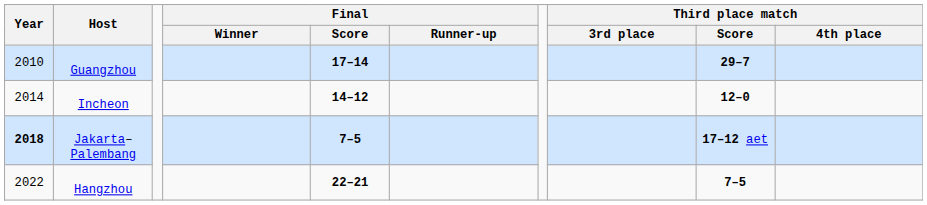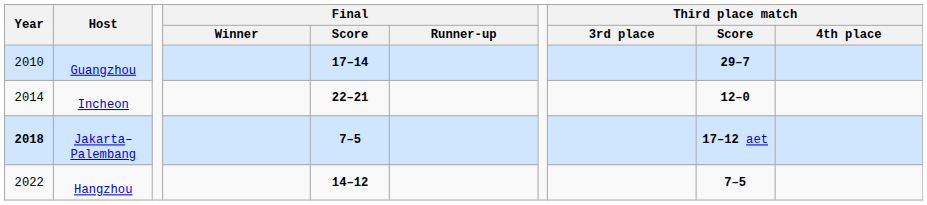 <table class="wikitable" style="font-size:90%; width: 100%; text-align: center;">
 <tr>
 <th rowspan=2 width=5%>Year</th>
 <th rowspan=2 width=10%>Host</th>
 <td width=1% rowspan=6></td>
 <th colspan=3>Final</th>
 <td width=1% rowspan=6></td>
 <th colspan=3>Third place match</th>
 </tr>
 <tr>
 <th width=15%>Winner</th>
 <th width=8%>Score</th>
 <th width=15%>Runner-up</th>
 <th width=15%>3rd place</th>
 <th width=8%>Score</th>
 <th width=15%>4th place</th>
 </tr>
 <tr style="background: #D0E6FF;">
 <td>2010<br></td>
 <td><br><a href='#'>Guangzhou</a></td>
 <td><strong></strong></td>
 <td><strong>17–14</strong></td>
 <td></td>
 <td></td>
 <td><strong>29–7</strong></td>
 <td></td>
 </tr>
 <tr>
 <td>2014<br></td>
 <td><br><a href='#'>Incheon</a></td>
 <td><strong></strong></td>
-<td><strong>14–12</strong></td>
+<td><strong>22–21</strong></td>
 <td></td>
 <td></td>
 <td><strong>12–0</strong></td>
 <td></td>
 </tr>
 <tr style="background: #D0E6FF;">
 <td><strong>2018<br></strong></td>
 <td><br><a href='#'>Jakarta</a>–<a href='#'>Palembang</a></td>
 <td><strong></strong></td>
 <td><strong>7–5</strong></td>
 <td></td>
 <td></td>
 <td><strong>17–12</strong> <a href='#'>aet</a></td>
 <td></td>
 </tr>
 <tr>
 <td>2022<br></td>
 <td><br><a href='#'>Hangzhou</a></td>
 <td><strong></strong></td>
-<td><strong>22–21</strong></td>
+<td><strong>14–12</strong></td>
 <td></td>
 <td></td>
 <td><strong>7–5</strong></td>
 <td></td>
 </tr>
 </table>
